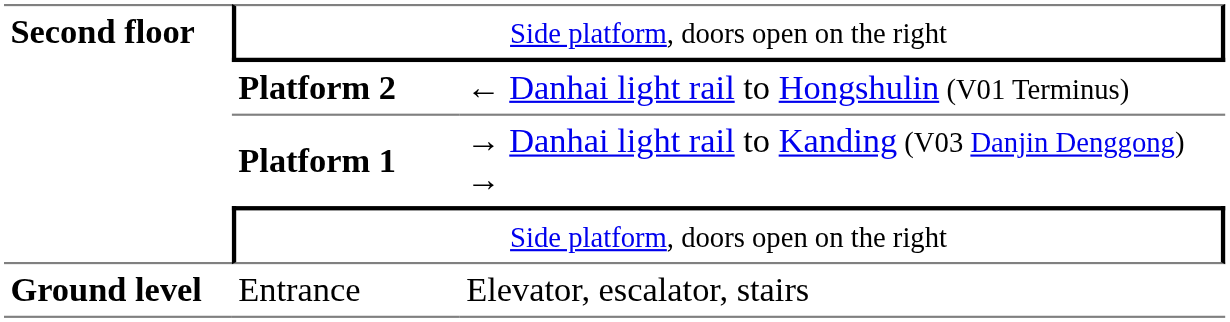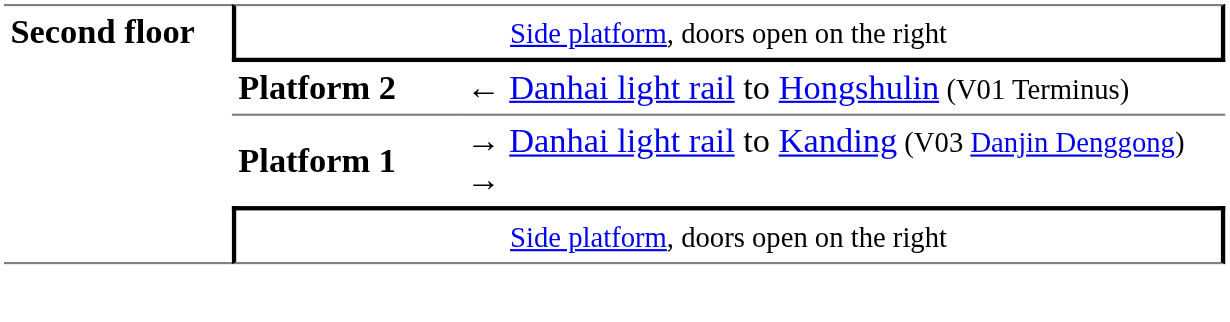 <table cellspacing=0 cellpadding=3>
 <tr>
 <td style="border-top:solid 1px gray;border-bottom:solid 1px gray;" width=100 rowspan=4 valign=top><strong>Second floor</strong></td>
 <td style="border-right:solid 2px black;border-left:solid 2px black;border-bottom:solid 2px black;border-top:solid 1px gray" colspan=2 align=center><small><a href='#'>Side platform</a>, doors open on the right</small></td>
 </tr>
 <tr>
 <td style="border-bottom:solid 1px gray;" width=100><strong>Platform 2</strong></td>
 <td style="border-bottom:solid 1px gray;" width=350>←  <a href='#'>Danhai light rail</a> to <a href='#'>Hongshulin</a><small> (V01 Terminus)</small></td>
 </tr>
 <tr>
 <td><strong>Platform 1</strong></td>
 <td><span>→</span>  <a href='#'>Danhai light rail</a> to <a href='#'>Kanding</a><small> (V03 <a href='#'>Danjin Denggong</a>)</small> →</td>
 </tr>
 <tr>
 <td style="border-top:solid 2px black;border-right:solid 2px black;border-left:solid 2px black;border-bottom:solid 1px gray;" colspan=2 align=center><small><a href='#'>Side platform</a>, doors open on the right</small></td>
 </tr>
-<tr>
-<td style="border-bottom:solid 1px gray;" valign=top><strong>Ground level</strong></td>
-<td style="border-bottom:solid 1px gray;" valign=top>Entrance</td>
-<td style="border-bottom:solid 1px gray;" valign=top>Elevator, escalator, stairs</td>
-</tr>
 </table>
